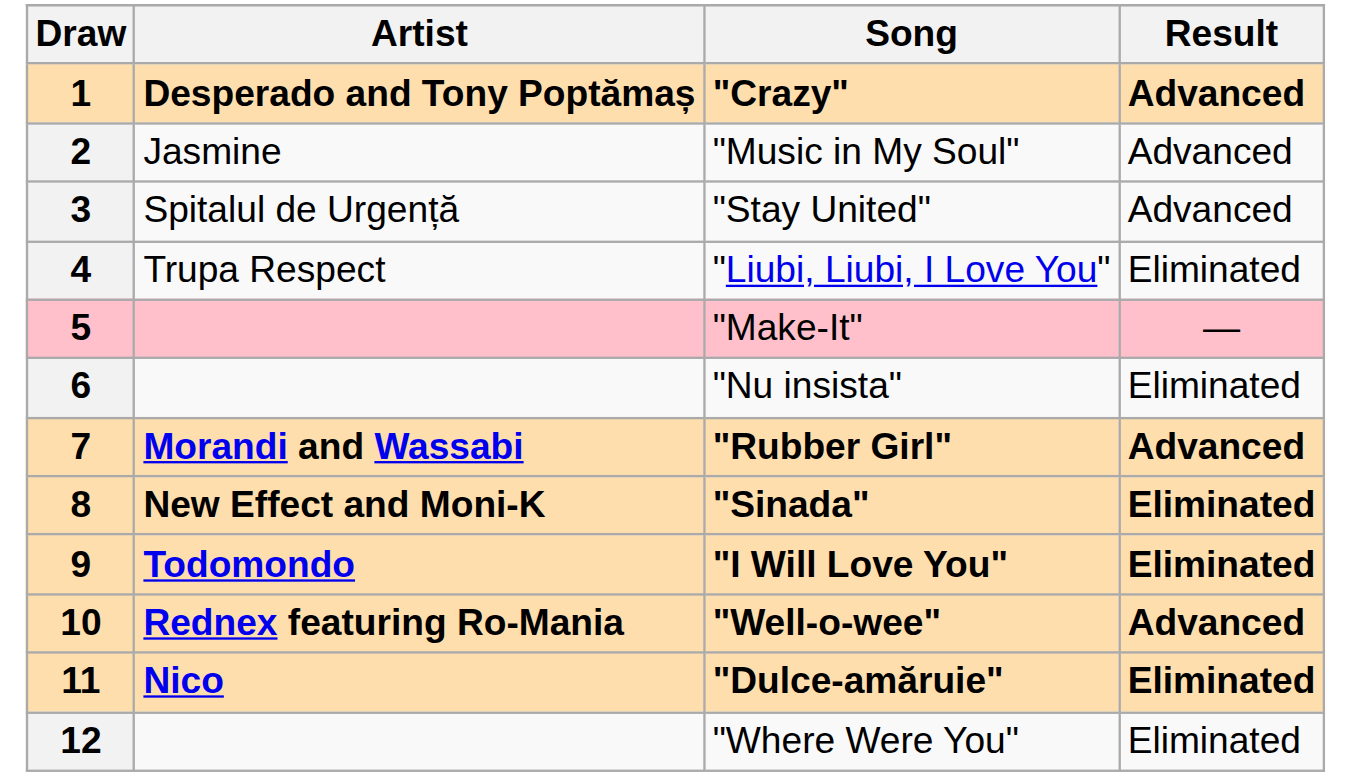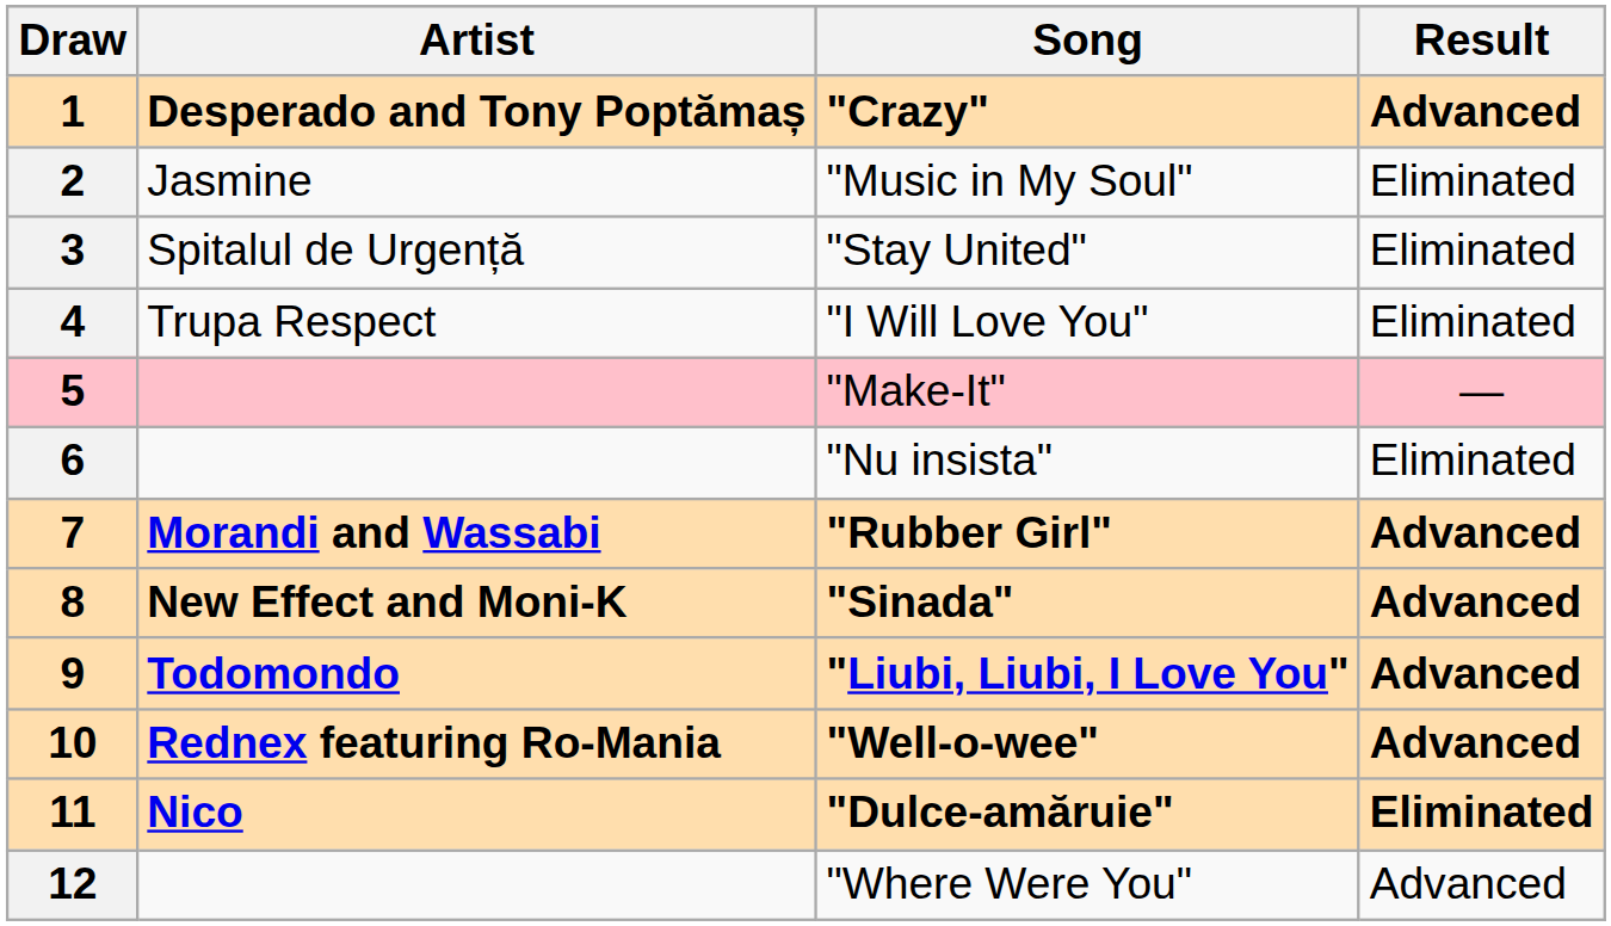 <table class="wikitable sortable plainrowheaders" style="margin: 1em auto 1em auto">
 <tr>
 </tr>
 <tr>
 <th scope="col">Draw</th>
 <th scope="col">Artist</th>
 <th scope="col">Song</th>
 <th scope="col">Result</th>
 </tr>
 <tr style="font-weight:bold; background:navajowhite;">
 <th scope="row" style="text-align:center; background:navajowhite;">1</th>
 <td style="text-align:left">Desperado and Tony Poptămaș</td>
 <td style="text-align:left">"Crazy"</td>
 <td>Advanced</td>
 </tr>
 <tr>
 <th scope="row" style="text-align:center;">2</th>
 <td style="text-align:left">Jasmine</td>
 <td style="text-align:left">"Music in My Soul"</td>
-<td>Advanced</td>
+<td>Eliminated</td>
 </tr>
 <tr>
 <th scope="row" style="text-align:center;">3</th>
 <td style="text-align:left">Spitalul de Urgență</td>
 <td style="text-align:left">"Stay United"</td>
-<td>Advanced</td>
+<td>Eliminated</td>
 </tr>
 <tr>
 <th scope="row" style="text-align:center;">4</th>
 <td style="text-align:left">Trupa Respect</td>
-<td style="text-align:left">"<a href='#'>Liubi, Liubi, I Love You</a>"</td>
+<td style="text-align:left">"I Will Love You"</td>
 <td>Eliminated</td>
 </tr>
 <tr style="background:pink;">
 <th scope="row" style="text-align:center; background:pink;">5</th>
 <td style="text-align:left"></td>
 <td style="text-align:left">"Make-It"</td>
 <td style="text-align:center">—</td>
 </tr>
 <tr>
 <th scope="row" style="text-align:center;">6</th>
 <td style="text-align:left"></td>
 <td style="text-align:left">"Nu insista"</td>
 <td>Eliminated</td>
 </tr>
 <tr style="font-weight:bold; background:navajowhite;">
 <th scope="row" style="text-align:center; background:navajowhite;">7</th>
 <td style="text-align:left"><a href='#'>Morandi</a> and <a href='#'>Wassabi</a></td>
 <td style="text-align:left">"Rubber Girl"</td>
 <td>Advanced</td>
 </tr>
 <tr style="font-weight:bold; background:navajowhite;">
 <th scope="row" style="text-align:center; background:navajowhite;">8</th>
 <td style="text-align:left">New Effect and Moni-K</td>
 <td style="text-align:left">"Sinada"</td>
-<td>Eliminated</td>
+<td>Advanced</td>
 </tr>
 <tr style="font-weight:bold; background:navajowhite;">
 <th scope="row" style="text-align:center; background:navajowhite;">9</th>
 <td style="text-align:left"><a href='#'>Todomondo</a></td>
-<td style="text-align:left">"I Will Love You"</td>
-<td>Eliminated</td>
+<td style="text-align:left">"<a href='#'>Liubi, Liubi, I Love You</a>"</td>
+<td>Advanced</td>
 </tr>
 <tr style="font-weight:bold; background:navajowhite;">
 <th scope="row" style="text-align:center; background:navajowhite;">10</th>
 <td style="text-align:left"><a href='#'>Rednex</a> featuring Ro-Mania</td>
 <td style="text-align:left">"Well-o-wee"</td>
 <td>Advanced</td>
 </tr>
 <tr style="font-weight:bold; background:navajowhite;">
 <th scope="row" style="text-align:center; background:navajowhite;">11</th>
 <td style="text-align:left"><a href='#'>Nico</a></td>
 <td style="text-align:left">"Dulce-amăruie"</td>
 <td>Eliminated</td>
 </tr>
 <tr>
 <th scope="row" style="text-align:center;">12</th>
 <td style="text-align:left"></td>
 <td style="text-align:left">"Where Were You"</td>
-<td>Eliminated</td>
+<td>Advanced</td>
 </tr>
 </table>
